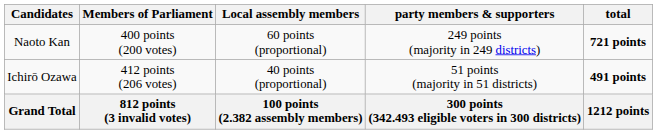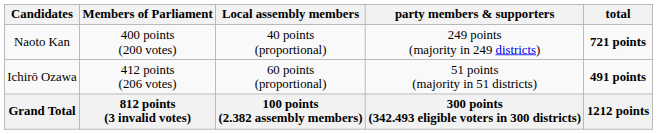 <table class="wikitable" style="text-align: center;">
 <tr>
 <th>Candidates</th>
 <th>Members of Parliament</th>
 <th>Local assembly members</th>
 <th>party members & supporters</th>
 <th>total</th>
 </tr>
 <tr>
 <td>Naoto Kan </td>
 <td>400 points <br>(200 votes)</td>
-<td>60 points<br>(proportional)</td>
+<td>40 points<br>(proportional)</td>
 <td>249 points<br>(majority in 249 <a href='#'>districts</a>)</td>
 <td><strong>721 points</strong></td>
 </tr>
 <tr>
 <td>Ichirō Ozawa</td>
 <td>412 points<br>(206 votes)</td>
-<td>40 points<br>(proportional)</td>
+<td>60 points<br>(proportional)</td>
 <td>51 points<br>(majority in 51 districts)</td>
 <td><strong>491 points</strong></td>
 </tr>
 <tr>
 <th>Grand Total</th>
 <th>812 points<br>(3 invalid votes)</th>
 <th>100 points<br>(2.382 assembly members)</th>
 <th>300 points<br>(342.493 eligible voters in 300 districts)</th>
 <th>1212 points</th>
 </tr>
 </table>
